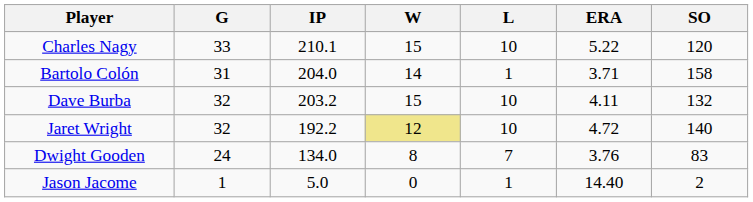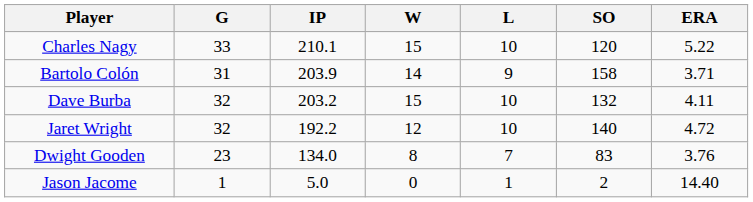 <table class="wikitable sortable">
 <tr>
 <th bgcolor="#DDDDFF" width="16%">Player</th>
 <th bgcolor="#DDDDFF" width="9%">G</th>
 <th bgcolor="#DDDDFF" width="9%">IP</th>
 <th bgcolor="#DDDDFF" width="9%">W</th>
 <th bgcolor="#DDDDFF" width="9%">L</th>
+<th bgcolor="#DDDDFF" width="9%">SO</th>
 <th bgcolor="#DDDDFF" width="9%">ERA</th>
-<th bgcolor="#DDDDFF" width="9%">SO</th>
 </tr>
 <tr align="center">
 <td><a href='#'>Charles Nagy</a></td>
 <td>33</td>
 <td>210.1</td>
 <td>15</td>
 <td>10</td>
+<td>120</td>
 <td>5.22</td>
-<td>120</td>
 </tr>
 <tr align=center>
 <td><a href='#'>Bartolo Colón</a></td>
 <td>31</td>
-<td>204.0</td>
+<td>203.9</td>
 <td>14</td>
-<td>1</td>
+<td>9</td>
+<td>158</td>
 <td>3.71</td>
-<td>158</td>
 </tr>
 <tr align=center>
 <td><a href='#'>Dave Burba</a></td>
 <td>32</td>
 <td>203.2</td>
 <td>15</td>
 <td>10</td>
+<td>132</td>
 <td>4.11</td>
-<td>132</td>
 </tr>
 <tr align=center>
 <td><a href='#'>Jaret Wright</a></td>
 <td>32</td>
 <td>192.2</td>
-<td style="background: khaki;">12</td>
+<td>12</td>
 <td>10</td>
+<td>140</td>
 <td>4.72</td>
-<td>140</td>
 </tr>
 <tr align=center>
 <td><a href='#'>Dwight Gooden</a></td>
-<td>24</td>
+<td>23</td>
 <td>134.0</td>
 <td>8</td>
 <td>7</td>
+<td>83</td>
 <td>3.76</td>
-<td>83</td>
 </tr>
 <tr align=center>
 <td><a href='#'>Jason Jacome</a></td>
 <td>1</td>
 <td>5.0</td>
 <td>0</td>
 <td>1</td>
+<td>2</td>
 <td>14.40</td>
-<td>2</td>
 </tr>
 </table>
